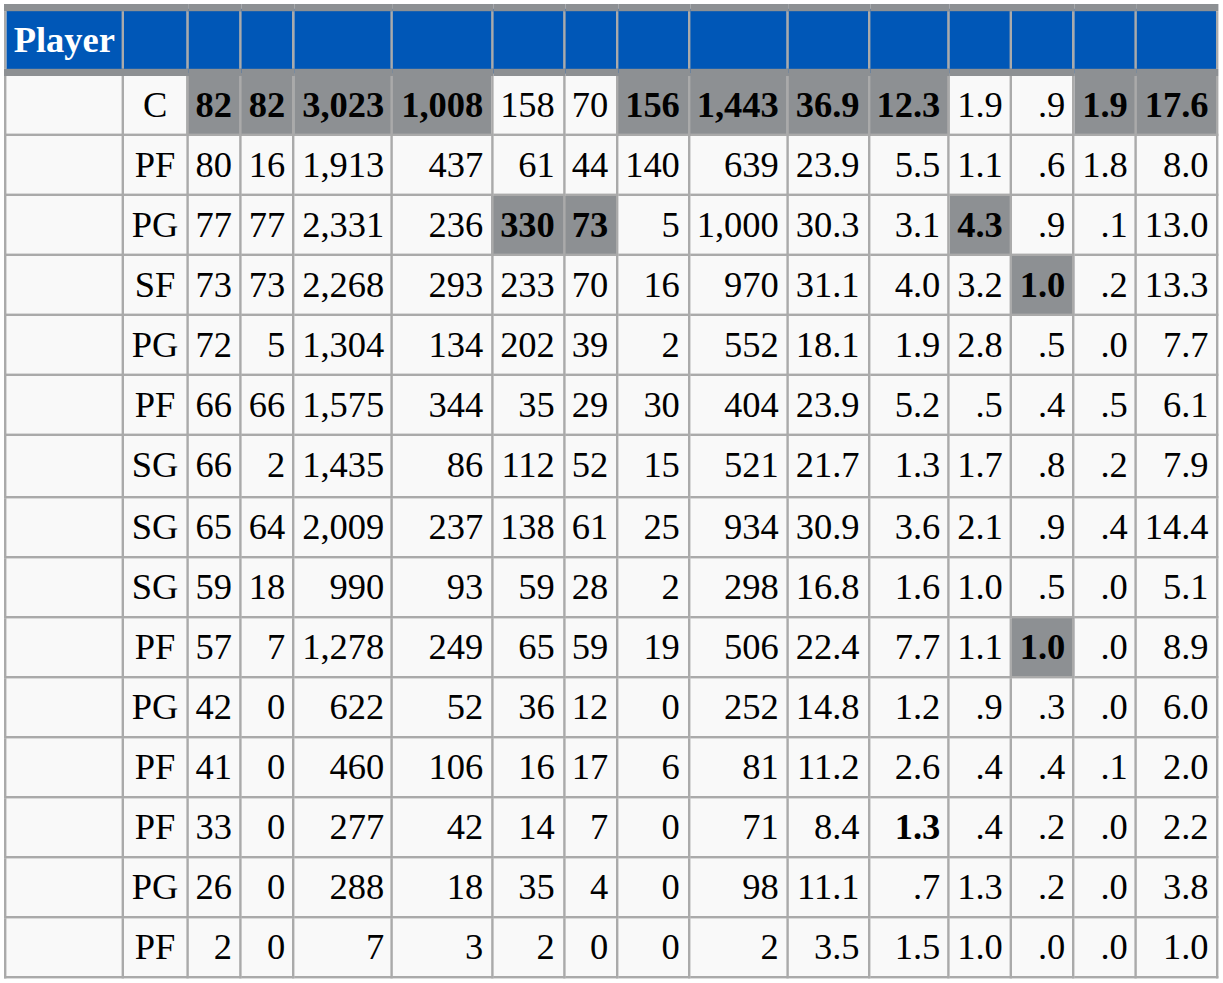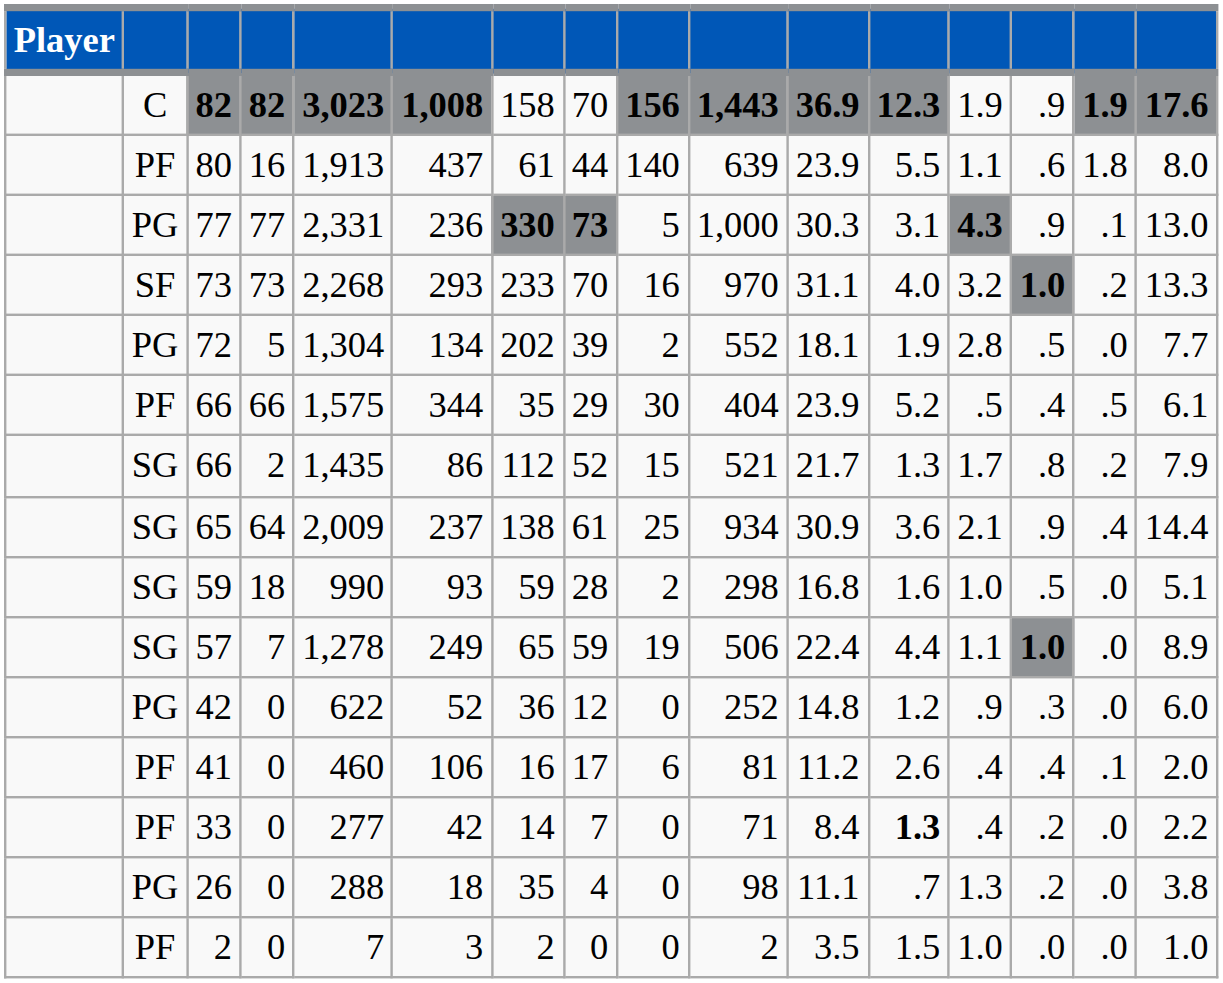 <table class="wikitable sortable" style="font-size: 95%; text-align:right;">
 <tr>
 <th style="background:#0057B7; color:#FFFFFF; border-top:#8D9093 3px solid; border-bottom:#8D9093 3px solid;">Player</th>
 <th style="background:#0057B7; color:#FFFFFF; border-top:#8D9093 3px solid; border-bottom:#8D9093 3px solid;"></th>
 <th style="background:#0057B7; color:#FFFFFF; border-top:#8D9093 3px solid; border-bottom:#8D9093 3px solid;"></th>
 <th style="background:#0057B7; color:#FFFFFF; border-top:#8D9093 3px solid; border-bottom:#8D9093 3px solid;"></th>
 <th style="background:#0057B7; color:#FFFFFF; border-top:#8D9093 3px solid; border-bottom:#8D9093 3px solid;"></th>
 <th style="background:#0057B7; color:#FFFFFF; border-top:#8D9093 3px solid; border-bottom:#8D9093 3px solid;"></th>
 <th style="background:#0057B7; color:#FFFFFF; border-top:#8D9093 3px solid; border-bottom:#8D9093 3px solid;"></th>
 <th style="background:#0057B7; color:#FFFFFF; border-top:#8D9093 3px solid; border-bottom:#8D9093 3px solid;"></th>
 <th style="background:#0057B7; color:#FFFFFF; border-top:#8D9093 3px solid; border-bottom:#8D9093 3px solid;"></th>
 <th style="background:#0057B7; color:#FFFFFF; border-top:#8D9093 3px solid; border-bottom:#8D9093 3px solid;"></th>
 <th style="background:#0057B7; color:#FFFFFF; border-top:#8D9093 3px solid; border-bottom:#8D9093 3px solid;"></th>
 <th style="background:#0057B7; color:#FFFFFF; border-top:#8D9093 3px solid; border-bottom:#8D9093 3px solid;"></th>
 <th style="background:#0057B7; color:#FFFFFF; border-top:#8D9093 3px solid; border-bottom:#8D9093 3px solid;"></th>
 <th style="background:#0057B7; color:#FFFFFF; border-top:#8D9093 3px solid; border-bottom:#8D9093 3px solid;"></th>
 <th style="background:#0057B7; color:#FFFFFF; border-top:#8D9093 3px solid; border-bottom:#8D9093 3px solid;"></th>
 <th style="background:#0057B7; color:#FFFFFF; border-top:#8D9093 3px solid; border-bottom:#8D9093 3px solid;"></th>
 </tr>
 <tr>
 <td style="text-align:left;"></td>
 <td style="text-align:center;">C</td>
 <td style="background:#8D9093; color:#010101;"><strong>82</strong></td>
 <td style="background:#8D9093; color:#010101;"><strong>82</strong></td>
 <td style="background:#8D9093; color:#010101;"><strong>3,023</strong></td>
 <td style="background:#8D9093; color:#010101;"><strong>1,008</strong></td>
 <td>158</td>
 <td>70</td>
 <td style="background:#8D9093; color:#010101;"><strong>156</strong></td>
 <td style="background:#8D9093; color:#010101;"><strong>1,443</strong></td>
 <td style="background:#8D9093; color:#010101;"><strong>36.9</strong></td>
 <td style="background:#8D9093; color:#010101;"><strong>12.3</strong></td>
 <td>1.9</td>
 <td>.9</td>
 <td style="background:#8D9093; color:#010101;"><strong>1.9</strong></td>
 <td style="background:#8D9093; color:#010101;"><strong>17.6</strong></td>
 </tr>
 <tr>
 <td style="text-align:left;"></td>
 <td style="text-align:center;">PF</td>
 <td>80</td>
 <td>16</td>
 <td>1,913</td>
 <td>437</td>
 <td>61</td>
 <td>44</td>
 <td>140</td>
 <td>639</td>
 <td>23.9</td>
 <td>5.5</td>
 <td>1.1</td>
 <td>.6</td>
 <td>1.8</td>
 <td>8.0</td>
 </tr>
 <tr>
 <td style="text-align:left;"></td>
 <td style="text-align:center;">PG</td>
 <td>77</td>
 <td>77</td>
 <td>2,331</td>
 <td>236</td>
 <td style="background:#8D9093; color:#010101;"><strong>330</strong></td>
 <td style="background:#8D9093; color:#010101;"><strong>73</strong></td>
 <td>5</td>
 <td>1,000</td>
 <td>30.3</td>
 <td>3.1</td>
 <td style="background:#8D9093; color:#010101;"><strong>4.3</strong></td>
 <td>.9</td>
 <td>.1</td>
 <td>13.0</td>
 </tr>
 <tr>
 <td style="text-align:left;"></td>
 <td style="text-align:center;">SF</td>
 <td>73</td>
 <td>73</td>
 <td>2,268</td>
 <td>293</td>
 <td>233</td>
 <td>70</td>
 <td>16</td>
 <td>970</td>
 <td>31.1</td>
 <td>4.0</td>
 <td>3.2</td>
 <td style="background:#8D9093; color:#010101;"><strong>1.0</strong></td>
 <td>.2</td>
 <td>13.3</td>
 </tr>
 <tr>
 <td style="text-align:left;"></td>
 <td style="text-align:center;">PG</td>
 <td>72</td>
 <td>5</td>
 <td>1,304</td>
 <td>134</td>
 <td>202</td>
 <td>39</td>
 <td>2</td>
 <td>552</td>
 <td>18.1</td>
 <td>1.9</td>
 <td>2.8</td>
 <td>.5</td>
 <td>.0</td>
 <td>7.7</td>
 </tr>
 <tr>
 <td style="text-align:left;"></td>
 <td style="text-align:center;">PF</td>
 <td>66</td>
 <td>66</td>
 <td>1,575</td>
 <td>344</td>
 <td>35</td>
 <td>29</td>
 <td>30</td>
 <td>404</td>
 <td>23.9</td>
 <td>5.2</td>
 <td>.5</td>
 <td>.4</td>
 <td>.5</td>
 <td>6.1</td>
 </tr>
 <tr>
 <td style="text-align:left;"></td>
 <td style="text-align:center;">SG</td>
 <td>66</td>
 <td>2</td>
 <td>1,435</td>
 <td>86</td>
 <td>112</td>
 <td>52</td>
 <td>15</td>
 <td>521</td>
 <td>21.7</td>
 <td>1.3</td>
 <td>1.7</td>
 <td>.8</td>
 <td>.2</td>
 <td>7.9</td>
 </tr>
 <tr>
 <td style="text-align:left;"></td>
 <td style="text-align:center;">SG</td>
 <td>65</td>
 <td>64</td>
 <td>2,009</td>
 <td>237</td>
 <td>138</td>
 <td>61</td>
 <td>25</td>
 <td>934</td>
 <td>30.9</td>
 <td>3.6</td>
 <td>2.1</td>
 <td>.9</td>
 <td>.4</td>
 <td>14.4</td>
 </tr>
 <tr>
 <td style="text-align:left;"></td>
 <td style="text-align:center;">SG</td>
 <td>59</td>
 <td>18</td>
 <td>990</td>
 <td>93</td>
 <td>59</td>
 <td>28</td>
 <td>2</td>
 <td>298</td>
 <td>16.8</td>
 <td>1.6</td>
 <td>1.0</td>
 <td>.5</td>
 <td>.0</td>
 <td>5.1</td>
 </tr>
 <tr>
 <td style="text-align:left;"></td>
-<td style="text-align:center;">PF</td>
+<td style="text-align:center;">SG</td>
 <td>57</td>
 <td>7</td>
 <td>1,278</td>
 <td>249</td>
 <td>65</td>
 <td>59</td>
 <td>19</td>
 <td>506</td>
 <td>22.4</td>
-<td>7.7</td>
+<td>4.4</td>
 <td>1.1</td>
 <td style="background:#8D9093; color:#010101;"><strong>1.0</strong></td>
 <td>.0</td>
 <td>8.9</td>
 </tr>
 <tr>
 <td style="text-align:left;"></td>
 <td style="text-align:center;">PG</td>
 <td>42</td>
 <td>0</td>
 <td>622</td>
 <td>52</td>
 <td>36</td>
 <td>12</td>
 <td>0</td>
 <td>252</td>
 <td>14.8</td>
 <td>1.2</td>
 <td>.9</td>
 <td>.3</td>
 <td>.0</td>
 <td>6.0</td>
 </tr>
 <tr>
 <td style="text-align:left;"></td>
 <td style="text-align:center;">PF</td>
 <td>41</td>
 <td>0</td>
 <td>460</td>
 <td>106</td>
 <td>16</td>
 <td>17</td>
 <td>6</td>
 <td>81</td>
 <td>11.2</td>
 <td>2.6</td>
 <td>.4</td>
 <td>.4</td>
 <td>.1</td>
 <td>2.0</td>
 </tr>
 <tr>
 <td style="text-align:left;"></td>
 <td style="text-align:center;">PF</td>
 <td>33</td>
 <td>0</td>
 <td>277</td>
 <td>42</td>
 <td>14</td>
 <td>7</td>
 <td>0</td>
 <td>71</td>
 <td>8.4</td>
 <td><strong>1.3</strong></td>
 <td>.4</td>
 <td>.2</td>
 <td>.0</td>
 <td>2.2</td>
 </tr>
 <tr>
 <td style="text-align:left;"></td>
 <td style="text-align:center;">PG</td>
 <td>26</td>
 <td>0</td>
 <td>288</td>
 <td>18</td>
 <td>35</td>
 <td>4</td>
 <td>0</td>
 <td>98</td>
 <td>11.1</td>
 <td>.7</td>
 <td>1.3</td>
 <td>.2</td>
 <td>.0</td>
 <td>3.8</td>
 </tr>
 <tr>
 <td style="text-align:left;"></td>
 <td style="text-align:center;">PF</td>
 <td>2</td>
 <td>0</td>
 <td>7</td>
 <td>3</td>
 <td>2</td>
 <td>0</td>
 <td>0</td>
 <td>2</td>
 <td>3.5</td>
 <td>1.5</td>
 <td>1.0</td>
 <td>.0</td>
 <td>.0</td>
 <td>1.0</td>
 </tr>
 </table>
